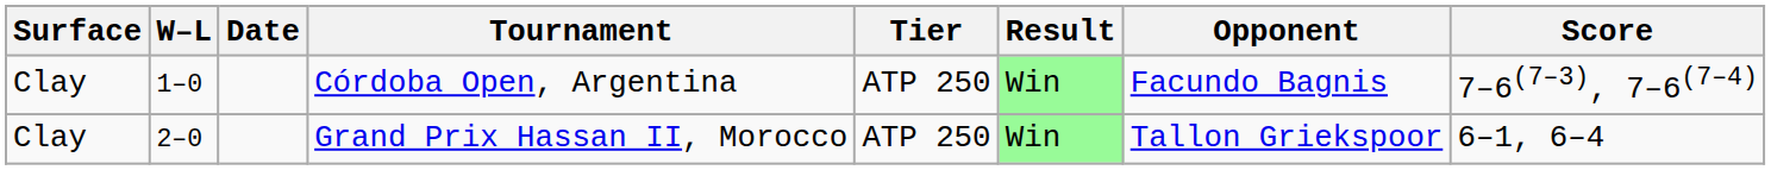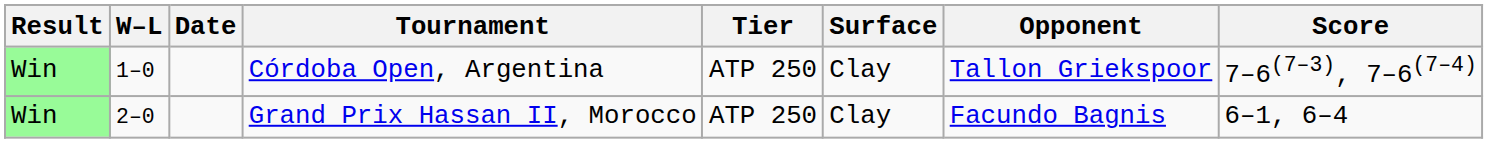 <table class="sortable wikitable">
 <tr>
-<th>Surface</th>
+<th>Result</th>
 <th class=unsortable>W–L</th>
 <th>Date</th>
 <th>Tournament</th>
 <th>Tier</th>
-<th>Result</th>
+<th>Surface</th>
 <th>Opponent</th>
 <th class=unsortable>Score</th>
 </tr>
 <tr>
-<td>Clay</td>
+<td style=background:#98fb98>Win</td>
 <td><small>1–0</small></td>
 <td><a href='#'></a></td>
 <td><a href='#'>Córdoba Open</a>, Argentina</td>
 <td>ATP 250</td>
-<td style=background:#98fb98>Win</td>
-<td> <a href='#'>Facundo Bagnis</a></td>
+<td>Clay</td>
+<td> <a href='#'>Tallon Griekspoor</a></td>
 <td>7–6<sup>(7–3)</sup>, 7–6<sup>(7–4)</sup></td>
 </tr>
 <tr>
-<td>Clay</td>
+<td style=background:#98fb98>Win</td>
 <td><small>2–0</small></td>
 <td><a href='#'></a></td>
 <td><a href='#'>Grand Prix Hassan II</a>, Morocco</td>
 <td>ATP 250</td>
-<td style=background:#98fb98>Win</td>
-<td> <a href='#'>Tallon Griekspoor</a></td>
+<td>Clay</td>
+<td> <a href='#'>Facundo Bagnis</a></td>
 <td>6–1, 6–4</td>
 </tr>
 </table>
